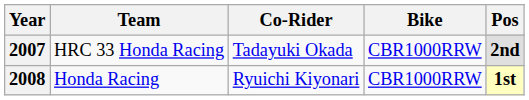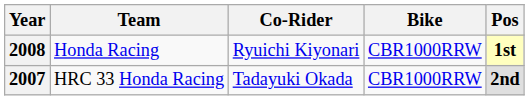 <table class="wikitable" style="font-size:90%">
 <tr>
 <th>Year</th>
 <th>Team</th>
 <th>Co-Rider</th>
 <th>Bike</th>
 <th>Pos</th>
 </tr>
 <tr>
+<th>2008</th>
+<td>  <a href='#'>Honda Racing</a></td>
+<td> <a href='#'>Ryuichi Kiyonari</a></td>
+<td><a href='#'>CBR1000RRW</a></td>
+<td style="background:#FFFFBF;" align="center"><strong>1st</strong></td>
+</tr>
+<tr>
 <th>2007</th>
 <td> HRC 33 <a href='#'>Honda Racing</a></td>
 <td> <a href='#'>Tadayuki Okada</a></td>
 <td><a href='#'>CBR1000RRW</a></td>
 <td style="background:#dfdfdf;" align="center"><strong>2nd</strong></td>
 </tr>
-<tr>
-<th>2008</th>
-<td>  <a href='#'>Honda Racing</a></td>
-<td> <a href='#'>Ryuichi Kiyonari</a></td>
-<td><a href='#'>CBR1000RRW</a></td>
-<td style="background:#FFFFBF;" align="center"><strong>1st</strong></td>
-</tr>
 </table>
